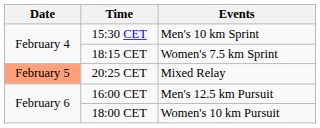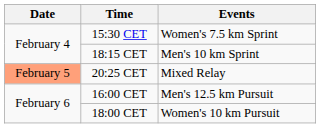 <table class="wikitable" style="text-align: center" width="400">
 <tr>
 <th>Date</th>
 <th>Time</th>
 <th>Events</th>
 </tr>
 <tr>
 <td rowspan="2">February 4</td>
 <td>15:30 <a href='#'>CET</a></td>
-<td style="text-align: left">Men's 10 km Sprint</td>
+<td style="text-align: left">Women's 7.5 km Sprint</td>
 </tr>
 <tr>
 <td>18:15 CET</td>
-<td style="text-align: left">Women's 7.5 km Sprint</td>
+<td style="text-align: left">Men's 10 km Sprint</td>
 </tr>
 <tr>
 <td style="background: lightsalmon;">February 5</td>
 <td>20:25 CET</td>
 <td style="text-align: left">Mixed Relay</td>
 </tr>
 <tr>
 <td rowspan="2">February 6</td>
 <td>16:00 CET</td>
 <td style="text-align: left">Men's 12.5 km Pursuit</td>
 </tr>
 <tr>
 <td>18:00 CET</td>
 <td style="text-align: left">Women's 10 km Pursuit</td>
 </tr>
 </table>
